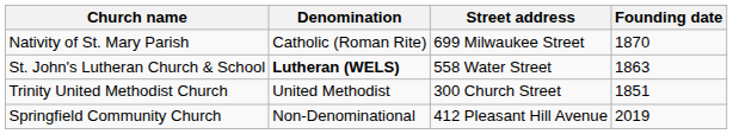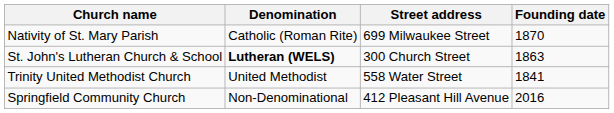 <table class="wikitable">
 <tr>
 <th>Church name</th>
 <th>Denomination</th>
 <th>Street address</th>
 <th>Founding date</th>
 </tr>
 <tr>
 <td>Nativity of St. Mary Parish</td>
 <td>Catholic (Roman Rite)</td>
 <td>699 Milwaukee Street</td>
 <td>1870</td>
 </tr>
 <tr>
 <td>St. John's Lutheran Church & School</td>
 <td><strong>Lutheran (WELS)</strong></td>
-<td>558 Water Street</td>
+<td>300 Church Street</td>
 <td>1863</td>
 </tr>
 <tr>
 <td>Trinity United Methodist Church</td>
 <td>United Methodist</td>
-<td>300 Church Street</td>
-<td>1851</td>
+<td>558 Water Street</td>
+<td>1841</td>
 </tr>
 <tr>
 <td>Springfield Community Church</td>
 <td>Non-Denominational</td>
 <td>412 Pleasant Hill Avenue</td>
-<td>2019</td>
+<td>2016</td>
 </tr>
 </table>
